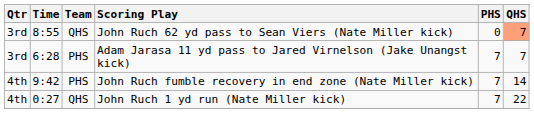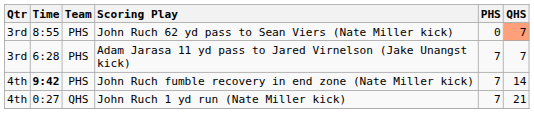 <table class="wikitable">
 <tr>
 <th style="text-align: center;">Qtr</th>
 <th style="text-align: center;">Time</th>
 <th style="text-align: center;">Team</th>
 <th style="text-align: left;">Scoring Play</th>
 <th style="text-align: right;">PHS</th>
 <th style="text-align: right;">QHS</th>
 </tr>
 <tr>
 <td style="text-align: center;">3rd</td>
 <td style="text-align: center;">8:55</td>
-<td style="text-align: center;">QHS</td>
+<td style="text-align: center;">PHS</td>
 <td style="text-align: left;">John Ruch 62 yd pass to Sean Viers (Nate Miller kick)</td>
 <td style="text-align: right;">0</td>
 <td style="background: lightsalmon; text-align: right;">7</td>
 </tr>
 <tr>
 <td style="text-align: center;">3rd</td>
 <td style="text-align: center;">6:28</td>
 <td style="text-align: center;">PHS</td>
 <td style="text-align: left;">Adam Jarasa 11 yd pass to Jared Virnelson (Jake Unangst kick)</td>
 <td style="text-align: right;">7</td>
 <td style="text-align: right;">7</td>
 </tr>
 <tr>
 <td style="text-align: center;">4th</td>
-<td style="text-align: center;">9:42</td>
+<td style="text-align: center;"><strong>9:42</strong></td>
 <td style="text-align: center;">PHS</td>
 <td style="text-align: left;">John Ruch fumble recovery in end zone (Nate Miller kick)</td>
 <td style="text-align: right;">7</td>
 <td style="text-align: right;">14</td>
 </tr>
 <tr>
 <td style="text-align: center;">4th</td>
 <td style="text-align: center;">0:27</td>
 <td style="text-align: center;">QHS</td>
 <td style="text-align: left;">John Ruch 1 yd run (Nate Miller kick)</td>
 <td style="text-align: right;">7</td>
-<td style="text-align: right;">22</td>
+<td style="text-align: right;">21</td>
 </tr>
 <tr>
 </tr>
 </table>
